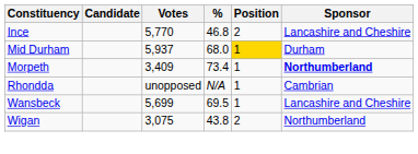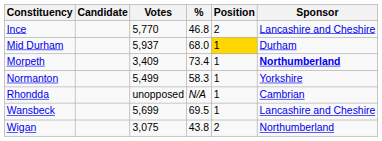 <table class="wikitable sortable">
 <tr>
 <th>Constituency</th>
 <th>Candidate</th>
 <th>Votes</th>
 <th>%</th>
 <th>Position</th>
 <th>Sponsor</th>
 </tr>
 <tr>
 <td><a href='#'>Ince</a></td>
 <td></td>
 <td>5,770</td>
 <td>46.8</td>
 <td>2</td>
 <td><a href='#'>Lancashire and Cheshire</a></td>
 </tr>
 <tr>
 <td><a href='#'>Mid Durham</a></td>
 <td></td>
 <td>5,937</td>
 <td>68.0</td>
 <td style="background: gold;">1</td>
 <td><a href='#'>Durham</a></td>
 </tr>
 <tr>
 <td><a href='#'>Morpeth</a></td>
 <td></td>
 <td>3,409</td>
 <td>73.4</td>
 <td>1</td>
 <td><strong><a href='#'>Northumberland</a></strong></td>
 </tr>
 <tr>
+<td><a href='#'>Normanton</a></td>
+<td></td>
+<td>5,499</td>
+<td>58.3</td>
+<td>1</td>
+<td><a href='#'>Yorkshire</a></td>
+</tr>
+<tr>
 <td><a href='#'>Rhondda</a></td>
 <td></td>
 <td>unopposed</td>
 <td><em>N/A</em></td>
 <td>1</td>
 <td><a href='#'>Cambrian</a></td>
 </tr>
 <tr>
 <td><a href='#'>Wansbeck</a></td>
 <td></td>
 <td>5,699</td>
 <td>69.5</td>
 <td>1</td>
 <td><a href='#'>Lancashire and Cheshire</a></td>
 </tr>
 <tr>
 <td><a href='#'>Wigan</a></td>
 <td></td>
 <td>3,075</td>
 <td>43.8</td>
 <td>2</td>
 <td><a href='#'>Northumberland</a></td>
 </tr>
 </table>
